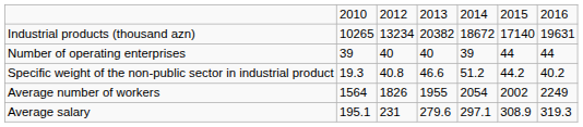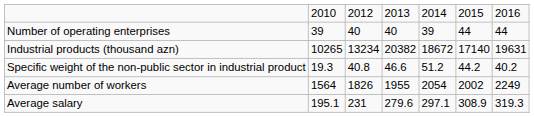 <table class="wikitable">
 <tr>
 <td></td>
 <td>2010</td>
 <td>2012</td>
 <td>2013</td>
 <td>2014</td>
 <td>2015</td>
 <td>2016</td>
 </tr>
 <tr>
+<td>Number of operating enterprises</td>
+<td>39</td>
+<td>40</td>
+<td>40</td>
+<td>39</td>
+<td>44</td>
+<td>44</td>
+</tr>
+<tr>
 <td>Industrial products (thousand azn)</td>
 <td>10265</td>
 <td>13234</td>
 <td>20382</td>
 <td>18672</td>
 <td>17140</td>
 <td>19631</td>
-</tr>
-<tr>
-<td>Number of operating enterprises</td>
-<td>39</td>
-<td>40</td>
-<td>40</td>
-<td>39</td>
-<td>44</td>
-<td>44</td>
 </tr>
 <tr>
 <td>Specific weight of the non-public sector in industrial product</td>
 <td>19.3</td>
 <td>40.8</td>
 <td>46.6</td>
 <td>51.2</td>
 <td>44.2</td>
 <td>40.2</td>
 </tr>
 <tr>
 <td>Average number of workers</td>
 <td>1564</td>
 <td>1826</td>
 <td>1955</td>
 <td>2054</td>
 <td>2002</td>
 <td>2249</td>
 </tr>
 <tr>
 <td>Average salary</td>
 <td>195.1</td>
 <td>231</td>
 <td>279.6</td>
 <td>297.1</td>
 <td>308.9</td>
 <td>319.3</td>
 </tr>
 </table>
